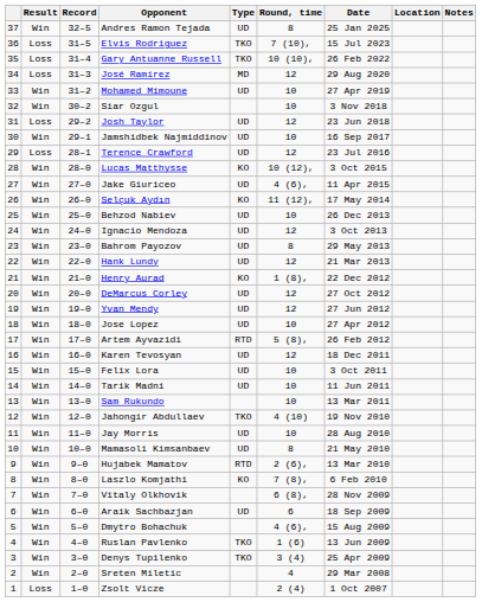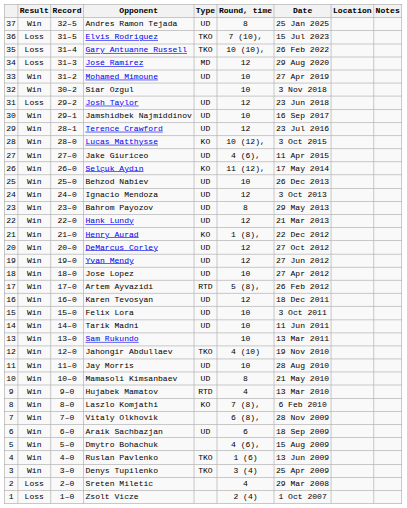 <table class="wikitable" style="text-align:center">
 <tr>
 <th></th>
 <th>Result</th>
 <th>Record</th>
 <th>Opponent</th>
 <th>Type</th>
 <th>Round, time</th>
 <th>Date</th>
 <th>Location</th>
 <th>Notes</th>
 </tr>
 <tr>
 <td>37</td>
 <td>Win</td>
 <td>32–5</td>
 <td style="text-align:left;">Andres Ramon Tejada</td>
 <td>UD</td>
 <td>8</td>
 <td>25 Jan 2025</td>
 <td style="text-align:left;"></td>
 <td></td>
 </tr>
 <tr>
 <td>36</td>
 <td>Loss</td>
 <td>31–5</td>
 <td style="text-align:left;"><a href='#'>Elvis Rodriguez</a></td>
 <td>TKO</td>
 <td>7 (10), </td>
 <td>15 Jul 2023</td>
 <td style="text-align:left;"></td>
 <td></td>
 </tr>
 <tr>
 <td>35</td>
 <td>Loss</td>
 <td>31–4</td>
 <td style="text-align:left;"><a href='#'>Gary Antuanne Russell</a></td>
 <td>TKO</td>
 <td>10 (10), </td>
 <td>26 Feb 2022</td>
 <td style="text-align:left;"></td>
 <td style="text-align:left;"></td>
 </tr>
 <tr>
 <td>34</td>
 <td>Loss</td>
 <td>31–3</td>
 <td style="text-align:left;"><a href='#'>José Ramírez</a></td>
 <td>MD</td>
 <td>12</td>
 <td>29 Aug 2020</td>
 <td style="text-align:left;"></td>
 <td style="text-align:left;"></td>
 </tr>
 <tr>
 <td>33</td>
 <td>Win</td>
 <td>31–2</td>
 <td style="text-align:left;"><a href='#'>Mohamed Mimoune</a></td>
 <td>UD</td>
 <td>10</td>
 <td>27 Apr 2019</td>
 <td style="text-align:left;"></td>
 <td style="text-align:left;"></td>
 </tr>
 <tr>
 <td>32</td>
 <td>Win</td>
 <td>30–2</td>
 <td style="text-align:left;">Siar Ozgul</td>
 <td></td>
 <td>10</td>
 <td>3 Nov 2018</td>
 <td style="text-align:left;"></td>
 <td></td>
 </tr>
 <tr>
 <td>31</td>
 <td>Loss</td>
 <td>29–2</td>
 <td style="text-align:left;"><a href='#'>Josh Taylor</a></td>
 <td>UD</td>
 <td>12</td>
 <td>23 Jun 2018</td>
 <td style="text-align:left;"></td>
 <td style="text-align:left;"></td>
 </tr>
 <tr>
 <td>30</td>
 <td>Win</td>
 <td>29–1</td>
 <td style="text-align:left;">Jamshidbek Najmiddinov</td>
 <td>UD</td>
 <td>10</td>
 <td>16 Sep 2017</td>
 <td style="text-align:left;"></td>
 <td></td>
 </tr>
 <tr>
 <td>29</td>
-<td>Loss</td>
+<td>Win</td>
 <td>28–1</td>
 <td style="text-align:left;"><a href='#'>Terence Crawford</a></td>
 <td>UD</td>
 <td>12</td>
 <td>23 Jul 2016</td>
 <td style="text-align:left;"></td>
 <td style="text-align:left;"></td>
 </tr>
 <tr>
 <td>28</td>
 <td>Win</td>
 <td>28–0</td>
 <td style="text-align:left;"><a href='#'>Lucas Matthysse</a></td>
 <td>KO</td>
 <td>10 (12), </td>
 <td>3 Oct 2015</td>
 <td style="text-align:left;"></td>
 <td style="text-align:left;"></td>
 </tr>
 <tr>
 <td>27</td>
 <td>Win</td>
 <td>27–0</td>
 <td style="text-align:left;">Jake Giuriceo</td>
 <td>UD</td>
 <td>4 (6), </td>
 <td>11 Apr 2015</td>
 <td style="text-align:left;"></td>
 <td></td>
 </tr>
 <tr>
 <td>26</td>
 <td>Win</td>
 <td>26–0</td>
 <td style="text-align:left;"><a href='#'>Selçuk Aydın</a></td>
 <td>KO</td>
 <td>11 (12), </td>
 <td>17 May 2014</td>
 <td style="text-align:left;"></td>
 <td></td>
 </tr>
 <tr>
 <td>25</td>
 <td>Win</td>
 <td>25–0</td>
 <td style="text-align:left;">Behzod Nabiev</td>
 <td>UD</td>
 <td>10</td>
 <td>26 Dec 2013</td>
 <td style="text-align:left;"></td>
 <td></td>
 </tr>
 <tr>
 <td>24</td>
 <td>Win</td>
 <td>24–0</td>
 <td style="text-align:left;">Ignacio Mendoza</td>
 <td>UD</td>
 <td>12</td>
 <td>3 Oct 2013</td>
 <td style="text-align:left;"></td>
 <td style="text-align:left;"></td>
 </tr>
 <tr>
 <td>23</td>
 <td>Win</td>
 <td>23–0</td>
 <td style="text-align:left;">Bahrom Payozov</td>
 <td>UD</td>
 <td>8</td>
 <td>29 May 2013</td>
 <td style="text-align:left;"></td>
 <td></td>
 </tr>
 <tr>
 <td>22</td>
 <td>Win</td>
 <td>22–0</td>
 <td style="text-align:left;"><a href='#'>Hank Lundy</a></td>
 <td>UD</td>
 <td>12</td>
 <td>21 Mar 2013</td>
 <td style="text-align:left;"></td>
 <td style="text-align:left;"></td>
 </tr>
 <tr>
 <td>21</td>
 <td>Win</td>
 <td>21–0</td>
 <td style="text-align:left;"><a href='#'>Henry Aurad</a></td>
 <td>KO</td>
 <td>1 (8), </td>
 <td>22 Dec 2012</td>
 <td style="text-align:left;"></td>
 <td></td>
 </tr>
 <tr>
 <td>20</td>
 <td>Win</td>
 <td>20–0</td>
 <td style="text-align:left;"><a href='#'>DeMarcus Corley</a></td>
 <td>UD</td>
 <td>12</td>
 <td>27 Oct 2012</td>
 <td style="text-align:left;"></td>
 <td style="text-align:left;"></td>
 </tr>
 <tr>
 <td>19</td>
 <td>Win</td>
 <td>19–0</td>
 <td style="text-align:left;"><a href='#'>Yvan Mendy</a></td>
 <td>UD</td>
 <td>12</td>
 <td>27 Jun 2012</td>
 <td style="text-align:left;"></td>
 <td style="text-align:left;"></td>
 </tr>
 <tr>
 <td>18</td>
 <td>Win</td>
 <td>18–0</td>
 <td style="text-align:left;">Jose Lopez</td>
 <td>UD</td>
 <td>10</td>
 <td>27 Apr 2012</td>
 <td style="text-align:left;"></td>
 <td></td>
 </tr>
 <tr>
 <td>17</td>
 <td>Win</td>
 <td>17–0</td>
 <td style="text-align:left;">Artem Ayvazidi</td>
 <td>RTD</td>
 <td>5 (8), </td>
 <td>26 Feb 2012</td>
 <td style="text-align:left;"></td>
 <td></td>
 </tr>
 <tr>
 <td>16</td>
 <td>Win</td>
 <td>16–0</td>
 <td style="text-align:left;">Karen Tevosyan</td>
 <td>UD</td>
 <td>12</td>
 <td>18 Dec 2011</td>
 <td style="text-align:left;"></td>
 <td style="text-align:left;"></td>
 </tr>
 <tr>
 <td>15</td>
 <td>Win</td>
 <td>15–0</td>
 <td style="text-align:left;">Felix Lora</td>
 <td>UD</td>
 <td>10</td>
 <td>3 Oct 2011</td>
 <td style="text-align:left;"></td>
 <td></td>
 </tr>
 <tr>
 <td>14</td>
 <td>Win</td>
 <td>14–0</td>
 <td style="text-align:left;">Tarik Madni</td>
 <td>UD</td>
 <td>10</td>
 <td>11 Jun 2011</td>
 <td style="text-align:left;"></td>
 <td></td>
 </tr>
 <tr>
 <td>13</td>
 <td>Win</td>
 <td>13–0</td>
 <td style="text-align:left;"><a href='#'>Sam Rukundo</a></td>
 <td></td>
 <td>10</td>
 <td>13 Mar 2011</td>
 <td style="text-align:left;"></td>
 <td></td>
 </tr>
 <tr>
 <td>12</td>
 <td>Win</td>
 <td>12–0</td>
 <td style="text-align:left;">Jahongir Abdullaev</td>
 <td>TKO</td>
 <td>4 (10)</td>
 <td>19 Nov 2010</td>
 <td style="text-align:left;"></td>
 <td></td>
 </tr>
 <tr>
 <td>11</td>
 <td>Win</td>
 <td>11–0</td>
 <td style="text-align:left;">Jay Morris</td>
 <td>UD</td>
 <td>10</td>
 <td>28 Aug 2010</td>
 <td style="text-align:left;"></td>
 <td></td>
 </tr>
 <tr>
 <td>10</td>
 <td>Win</td>
 <td>10–0</td>
 <td style="text-align:left;">Mamasoli Kimsanbaev</td>
 <td>UD</td>
 <td>8</td>
 <td>21 May 2010</td>
 <td style="text-align:left;"></td>
 <td></td>
 </tr>
 <tr>
 <td>9</td>
 <td>Win</td>
 <td>9–0</td>
 <td style="text-align:left;">Hujabek Mamatov</td>
 <td>RTD</td>
-<td>2 (6), </td>
+<td>4</td>
 <td>13 Mar 2010</td>
 <td style="text-align:left;"></td>
 <td></td>
 </tr>
 <tr>
 <td>8</td>
 <td>Win</td>
 <td>8–0</td>
 <td style="text-align:left;">Laszlo Komjathi</td>
 <td>KO</td>
 <td>7 (8), </td>
 <td>6 Feb 2010</td>
 <td style="text-align:left;"></td>
 <td></td>
 </tr>
 <tr>
 <td>7</td>
 <td>Win</td>
 <td>7–0</td>
 <td style="text-align:left;">Vitaly Olkhovik</td>
 <td></td>
 <td>6 (8), </td>
 <td>28 Nov 2009</td>
 <td style="text-align:left;"></td>
 <td></td>
 </tr>
 <tr>
 <td>6</td>
 <td>Win</td>
 <td>6–0</td>
 <td style="text-align:left;">Araik Sachbazjan</td>
 <td>UD</td>
 <td>6</td>
 <td>18 Sep 2009</td>
 <td style="text-align:left;"></td>
 <td></td>
 </tr>
 <tr>
 <td>5</td>
 <td>Win</td>
 <td>5–0</td>
 <td style="text-align:left;">Dmytro Bohachuk</td>
 <td></td>
 <td>4 (6), </td>
 <td>15 Aug 2009</td>
 <td style="text-align:left;"></td>
 <td></td>
 </tr>
 <tr>
 <td>4</td>
 <td>Win</td>
 <td>4–0</td>
 <td style="text-align:left;">Ruslan Pavlenko</td>
 <td>TKO</td>
 <td>1 (6)</td>
 <td>13 Jun 2009</td>
 <td style="text-align:left;"></td>
 <td></td>
 </tr>
 <tr>
 <td>3</td>
 <td>Win</td>
 <td>3–0</td>
 <td style="text-align:left;">Denys Tupilenko</td>
 <td>TKO</td>
 <td>3 (4)</td>
 <td>25 Apr 2009</td>
 <td style="text-align:left;"></td>
 <td></td>
 </tr>
 <tr>
 <td>2</td>
-<td>Win</td>
+<td>Loss</td>
 <td>2–0</td>
 <td style="text-align:left;">Sreten Miletic</td>
 <td></td>
 <td>4</td>
 <td>29 Mar 2008</td>
 <td style="text-align:left;"></td>
 <td></td>
 </tr>
 <tr>
 <td>1</td>
 <td>Loss</td>
 <td>1–0</td>
 <td style="text-align:left;">Zsolt Vicze</td>
 <td></td>
 <td>2 (4)</td>
 <td>1 Oct 2007</td>
 <td style="text-align:left;"></td>
 <td></td>
 </tr>
 </table>
